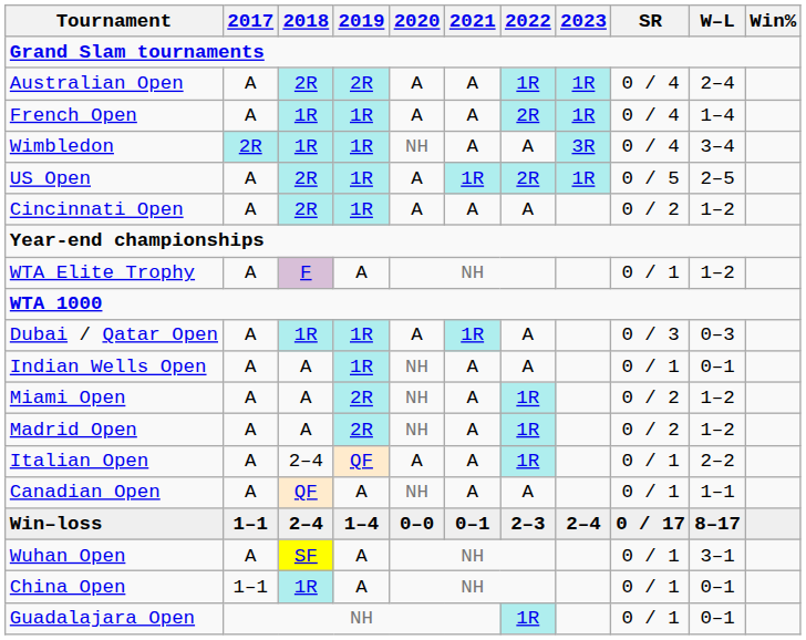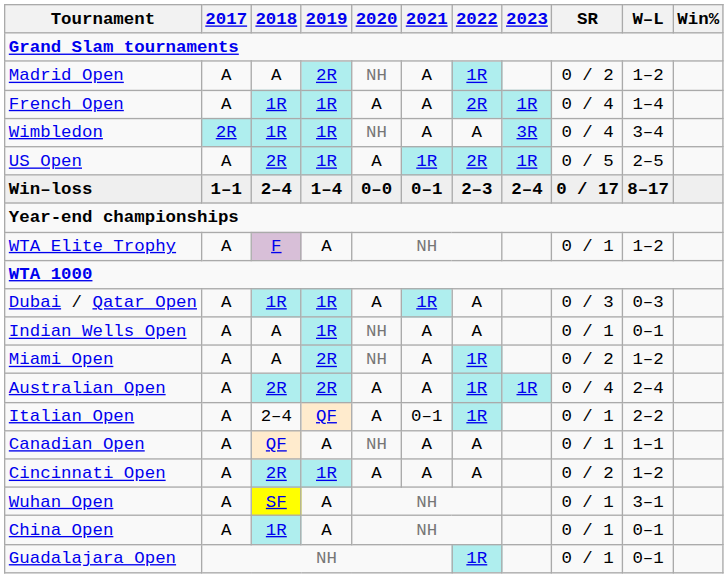 <table class="wikitable" style="text-align:center">
 <tr>
 <th>Tournament</th>
 <th><a href='#'>2017</a></th>
 <th><a href='#'>2018</a></th>
 <th><a href='#'>2019</a></th>
 <th><a href='#'>2020</a></th>
 <th><a href='#'>2021</a></th>
 <th><a href='#'>2022</a></th>
 <th><a href='#'>2023</a></th>
 <th>SR</th>
 <th>W–L</th>
 <th>Win%</th>
 </tr>
 <tr>
 <td colspan="11" align="left"><strong><a href='#'>Grand Slam tournaments</a></strong></td>
 </tr>
 <tr>
-<td align="left"><a href='#'>Australian Open</a></td>
+<td align="left"><a href='#'>Madrid Open</a></td>
+<td>A</td>
 <td>A</td>
 <td bgcolor=afeeee><a href='#'>2R</a></td>
-<td bgcolor=afeeee><a href='#'>2R</a></td>
-<td>A</td>
+<td style="color:#767676">NH</td>
 <td>A</td>
 <td bgcolor=afeeee><a href='#'>1R</a></td>
-<td bgcolor=afeeee><a href='#'>1R</a></td>
-<td>0 / 4</td>
-<td>2–4</td>
+<td></td>
+<td>0 / 2</td>
+<td>1–2</td>
 <td></td>
 </tr>
 <tr>
 <td align="left"><a href='#'>French Open</a></td>
 <td>A</td>
 <td bgcolor=afeeee><a href='#'>1R</a></td>
 <td bgcolor=afeeee><a href='#'>1R</a></td>
 <td>A</td>
 <td>A</td>
 <td bgcolor=afeeee><a href='#'>2R</a></td>
 <td bgcolor=afeeee><a href='#'>1R</a></td>
 <td>0 / 4</td>
 <td>1–4</td>
 <td></td>
 </tr>
 <tr>
 <td align="left"><a href='#'>Wimbledon</a></td>
 <td bgcolor=afeeee><a href='#'>2R</a></td>
 <td bgcolor=afeeee><a href='#'>1R</a></td>
 <td bgcolor=afeeee><a href='#'>1R</a></td>
 <td style="color:#767676">NH</td>
 <td>A</td>
 <td>A</td>
 <td bgcolor=afeeee><a href='#'>3R</a></td>
 <td>0 / 4</td>
 <td>3–4</td>
 <td></td>
 </tr>
 <tr>
 <td align="left"><a href='#'>US Open</a></td>
 <td>A</td>
 <td bgcolor=afeeee><a href='#'>2R</a></td>
 <td bgcolor=afeeee><a href='#'>1R</a></td>
 <td>A</td>
 <td bgcolor=afeeee><a href='#'>1R</a></td>
 <td bgcolor=afeeee><a href='#'>2R</a></td>
 <td bgcolor=afeeee><a href='#'>1R</a></td>
 <td>0 / 5</td>
 <td>2–5</td>
 <td></td>
 </tr>
-<tr>
-<td align="left"><a href='#'>Cincinnati Open</a></td>
-<td>A</td>
-<td bgcolor=afeeee><a href='#'>2R</a></td>
-<td bgcolor=afeeee><a href='#'>1R</a></td>
-<td>A</td>
-<td>A</td>
-<td>A</td>
-<td></td>
-<td>0 / 2</td>
-<td>1–2</td>
+<tr style="background:#efefef;font-weight:bold">
+<td align="left">Win–loss</td>
+<td>1–1</td>
+<td>2–4</td>
+<td>1–4</td>
+<td>0–0</td>
+<td>0–1</td>
+<td>2–3</td>
+<td>2–4</td>
+<td>0 / 17</td>
+<td>8–17</td>
 <td></td>
 </tr>
 <tr>
 <td colspan="11" align="left"><strong>Year-end championships</strong></td>
 </tr>
 <tr>
 <td align=left><a href='#'>WTA Elite Trophy</a></td>
 <td>A</td>
 <td bgcolor=thistle><a href='#'>F</a></td>
 <td>A</td>
 <td colspan="3" style="color:#767676">NH</td>
 <td></td>
 <td>0 / 1</td>
 <td>1–2</td>
 <td></td>
 </tr>
 <tr>
 <td colspan="11" align="left"><strong><a href='#'>WTA 1000</a></strong></td>
 </tr>
 <tr>
 <td align="left"><a href='#'>Dubai</a> / <a href='#'>Qatar Open</a></td>
 <td>A</td>
 <td bgcolor=afeeee><a href='#'>1R</a></td>
 <td bgcolor=afeeee><a href='#'>1R</a></td>
 <td>A</td>
 <td bgcolor=afeeee><a href='#'>1R</a></td>
 <td>A</td>
 <td></td>
 <td>0 / 3</td>
 <td>0–3</td>
 <td></td>
 </tr>
 <tr>
 <td align="left"><a href='#'>Indian Wells Open</a></td>
 <td>A</td>
 <td>A</td>
 <td bgcolor=afeeee><a href='#'>1R</a></td>
 <td style="color:#767676">NH</td>
 <td>A</td>
 <td>A</td>
 <td></td>
 <td>0 / 1</td>
 <td>0–1</td>
 <td></td>
 </tr>
 <tr>
 <td align="left"><a href='#'>Miami Open</a></td>
 <td>A</td>
 <td>A</td>
 <td bgcolor=afeeee><a href='#'>2R</a></td>
 <td style="color:#767676">NH</td>
 <td>A</td>
 <td bgcolor=afeeee><a href='#'>1R</a></td>
 <td></td>
 <td>0 / 2</td>
 <td>1–2</td>
 <td></td>
 </tr>
 <tr>
-<td align="left"><a href='#'>Madrid Open</a></td>
+<td align="left"><a href='#'>Australian Open</a></td>
+<td>A</td>
+<td bgcolor=afeeee><a href='#'>2R</a></td>
+<td bgcolor=afeeee><a href='#'>2R</a></td>
 <td>A</td>
 <td>A</td>
-<td bgcolor=afeeee><a href='#'>2R</a></td>
-<td style="color:#767676">NH</td>
-<td>A</td>
 <td bgcolor=afeeee><a href='#'>1R</a></td>
-<td></td>
-<td>0 / 2</td>
-<td>1–2</td>
+<td bgcolor=afeeee><a href='#'>1R</a></td>
+<td>0 / 4</td>
+<td>2–4</td>
 <td></td>
 </tr>
 <tr>
 <td align="left"><a href='#'>Italian Open</a></td>
 <td>A</td>
 <td>2–4</td>
 <td bgcolor=ffebcd><a href='#'>QF</a></td>
 <td>A</td>
-<td>A</td>
+<td>0–1</td>
 <td bgcolor=afeeee><a href='#'>1R</a></td>
 <td></td>
 <td>0 / 1</td>
 <td>2–2</td>
 <td></td>
 </tr>
 <tr>
 <td align="left"><a href='#'>Canadian Open</a></td>
 <td>A</td>
 <td bgcolor=ffebcd><a href='#'>QF</a></td>
 <td>A</td>
 <td style="color:#767676">NH</td>
 <td>A</td>
 <td>A</td>
 <td></td>
 <td>0 / 1</td>
 <td>1–1</td>
 <td></td>
 </tr>
-<tr style="background:#efefef;font-weight:bold">
-<td align="left">Win–loss</td>
-<td>1–1</td>
-<td>2–4</td>
-<td>1–4</td>
-<td>0–0</td>
-<td>0–1</td>
-<td>2–3</td>
-<td>2–4</td>
-<td>0 / 17</td>
-<td>8–17</td>
+<tr>
+<td align="left"><a href='#'>Cincinnati Open</a></td>
+<td>A</td>
+<td bgcolor=afeeee><a href='#'>2R</a></td>
+<td bgcolor=afeeee><a href='#'>1R</a></td>
+<td>A</td>
+<td>A</td>
+<td>A</td>
+<td></td>
+<td>0 / 2</td>
+<td>1–2</td>
 <td></td>
 </tr>
 <tr>
 <td align="left"><a href='#'>Wuhan Open</a></td>
 <td>A</td>
 <td bgcolor=yellow><a href='#'>SF</a></td>
 <td>A</td>
 <td colspan="3" style="color:#767676">NH</td>
 <td></td>
 <td>0 / 1</td>
 <td>3–1</td>
 <td></td>
 </tr>
 <tr>
 <td align="left"><a href='#'>China Open</a></td>
-<td>1–1</td>
+<td>A</td>
 <td bgcolor=afeeee><a href='#'>1R</a></td>
 <td>A</td>
 <td colspan="3" style="color:#767676">NH</td>
 <td></td>
 <td>0 / 1</td>
 <td>0–1</td>
 <td></td>
 </tr>
 <tr>
 <td align=left><a href='#'>Guadalajara Open</a></td>
 <td colspan="5" style="color:#767676">NH</td>
 <td bgcolor=afeeee><a href='#'>1R</a></td>
 <td></td>
 <td>0 / 1</td>
 <td>0–1</td>
 <td></td>
 </tr>
 </table>
